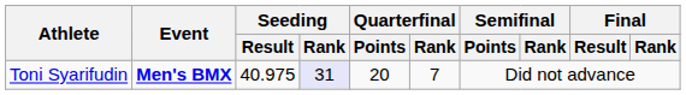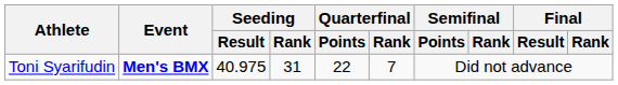 <table class="wikitable" style="font-size:90%;">
 <tr>
 <th rowspan=2>Athlete</th>
 <th rowspan=2>Event</th>
 <th colspan=2>Seeding</th>
 <th colspan=2>Quarterfinal</th>
 <th colspan=2>Semifinal</th>
 <th colspan=2>Final</th>
 </tr>
 <tr style="font-size:95%">
 <th>Result</th>
 <th>Rank</th>
 <th>Points</th>
 <th>Rank</th>
 <th>Points</th>
 <th>Rank</th>
 <th>Result</th>
 <th>Rank</th>
 </tr>
 <tr align=center>
 <td align=left><a href='#'>Toni Syarifudin</a></td>
 <td align=left><strong><a href='#'>Men's BMX</a></strong></td>
 <td>40.975</td>
-<td style="background: lavender;">31</td>
-<td>20</td>
+<td>31</td>
+<td>22</td>
 <td>7</td>
 <td colspan=4>Did not advance</td>
 </tr>
 </table>
